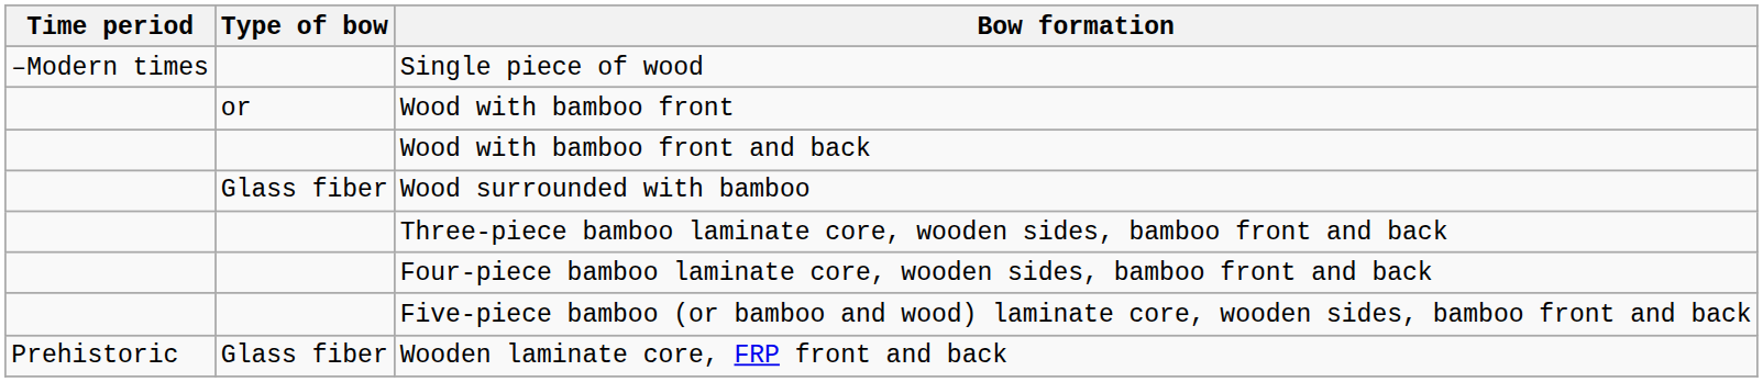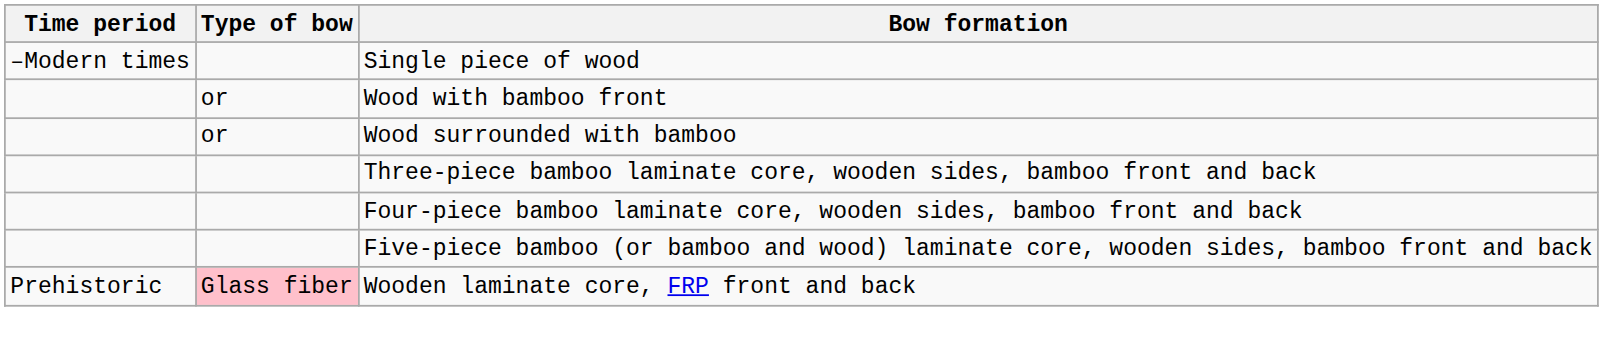 <table class="wikitable">
 <tr>
 <th>Time period</th>
 <th>Type of bow</th>
 <th>Bow formation</th>
 </tr>
 <tr>
 <td>–Modern times</td>
 <td></td>
 <td>Single piece of wood</td>
 </tr>
 <tr>
 <td></td>
 <td> or </td>
 <td>Wood with bamboo front</td>
 </tr>
 <tr>
 <td></td>
-<td></td>
-<td>Wood with bamboo front and back</td>
-</tr>
-<tr>
-<td></td>
-<td>Glass fiber</td>
+<td> or </td>
 <td>Wood surrounded with bamboo</td>
 </tr>
 <tr>
 <td></td>
 <td></td>
 <td>Three-piece bamboo laminate core, wooden sides, bamboo front and back</td>
 </tr>
 <tr>
 <td></td>
 <td></td>
 <td>Four-piece bamboo laminate core, wooden sides, bamboo front and back</td>
 </tr>
 <tr>
 <td></td>
 <td></td>
 <td>Five-piece bamboo (or bamboo and wood) laminate core, wooden sides, bamboo front and back</td>
 </tr>
 <tr>
 <td>Prehistoric</td>
-<td>Glass fiber</td>
+<td style="background: pink;">Glass fiber</td>
 <td>Wooden laminate core, <a href='#'>FRP</a> front and back</td>
 </tr>
 </table>
